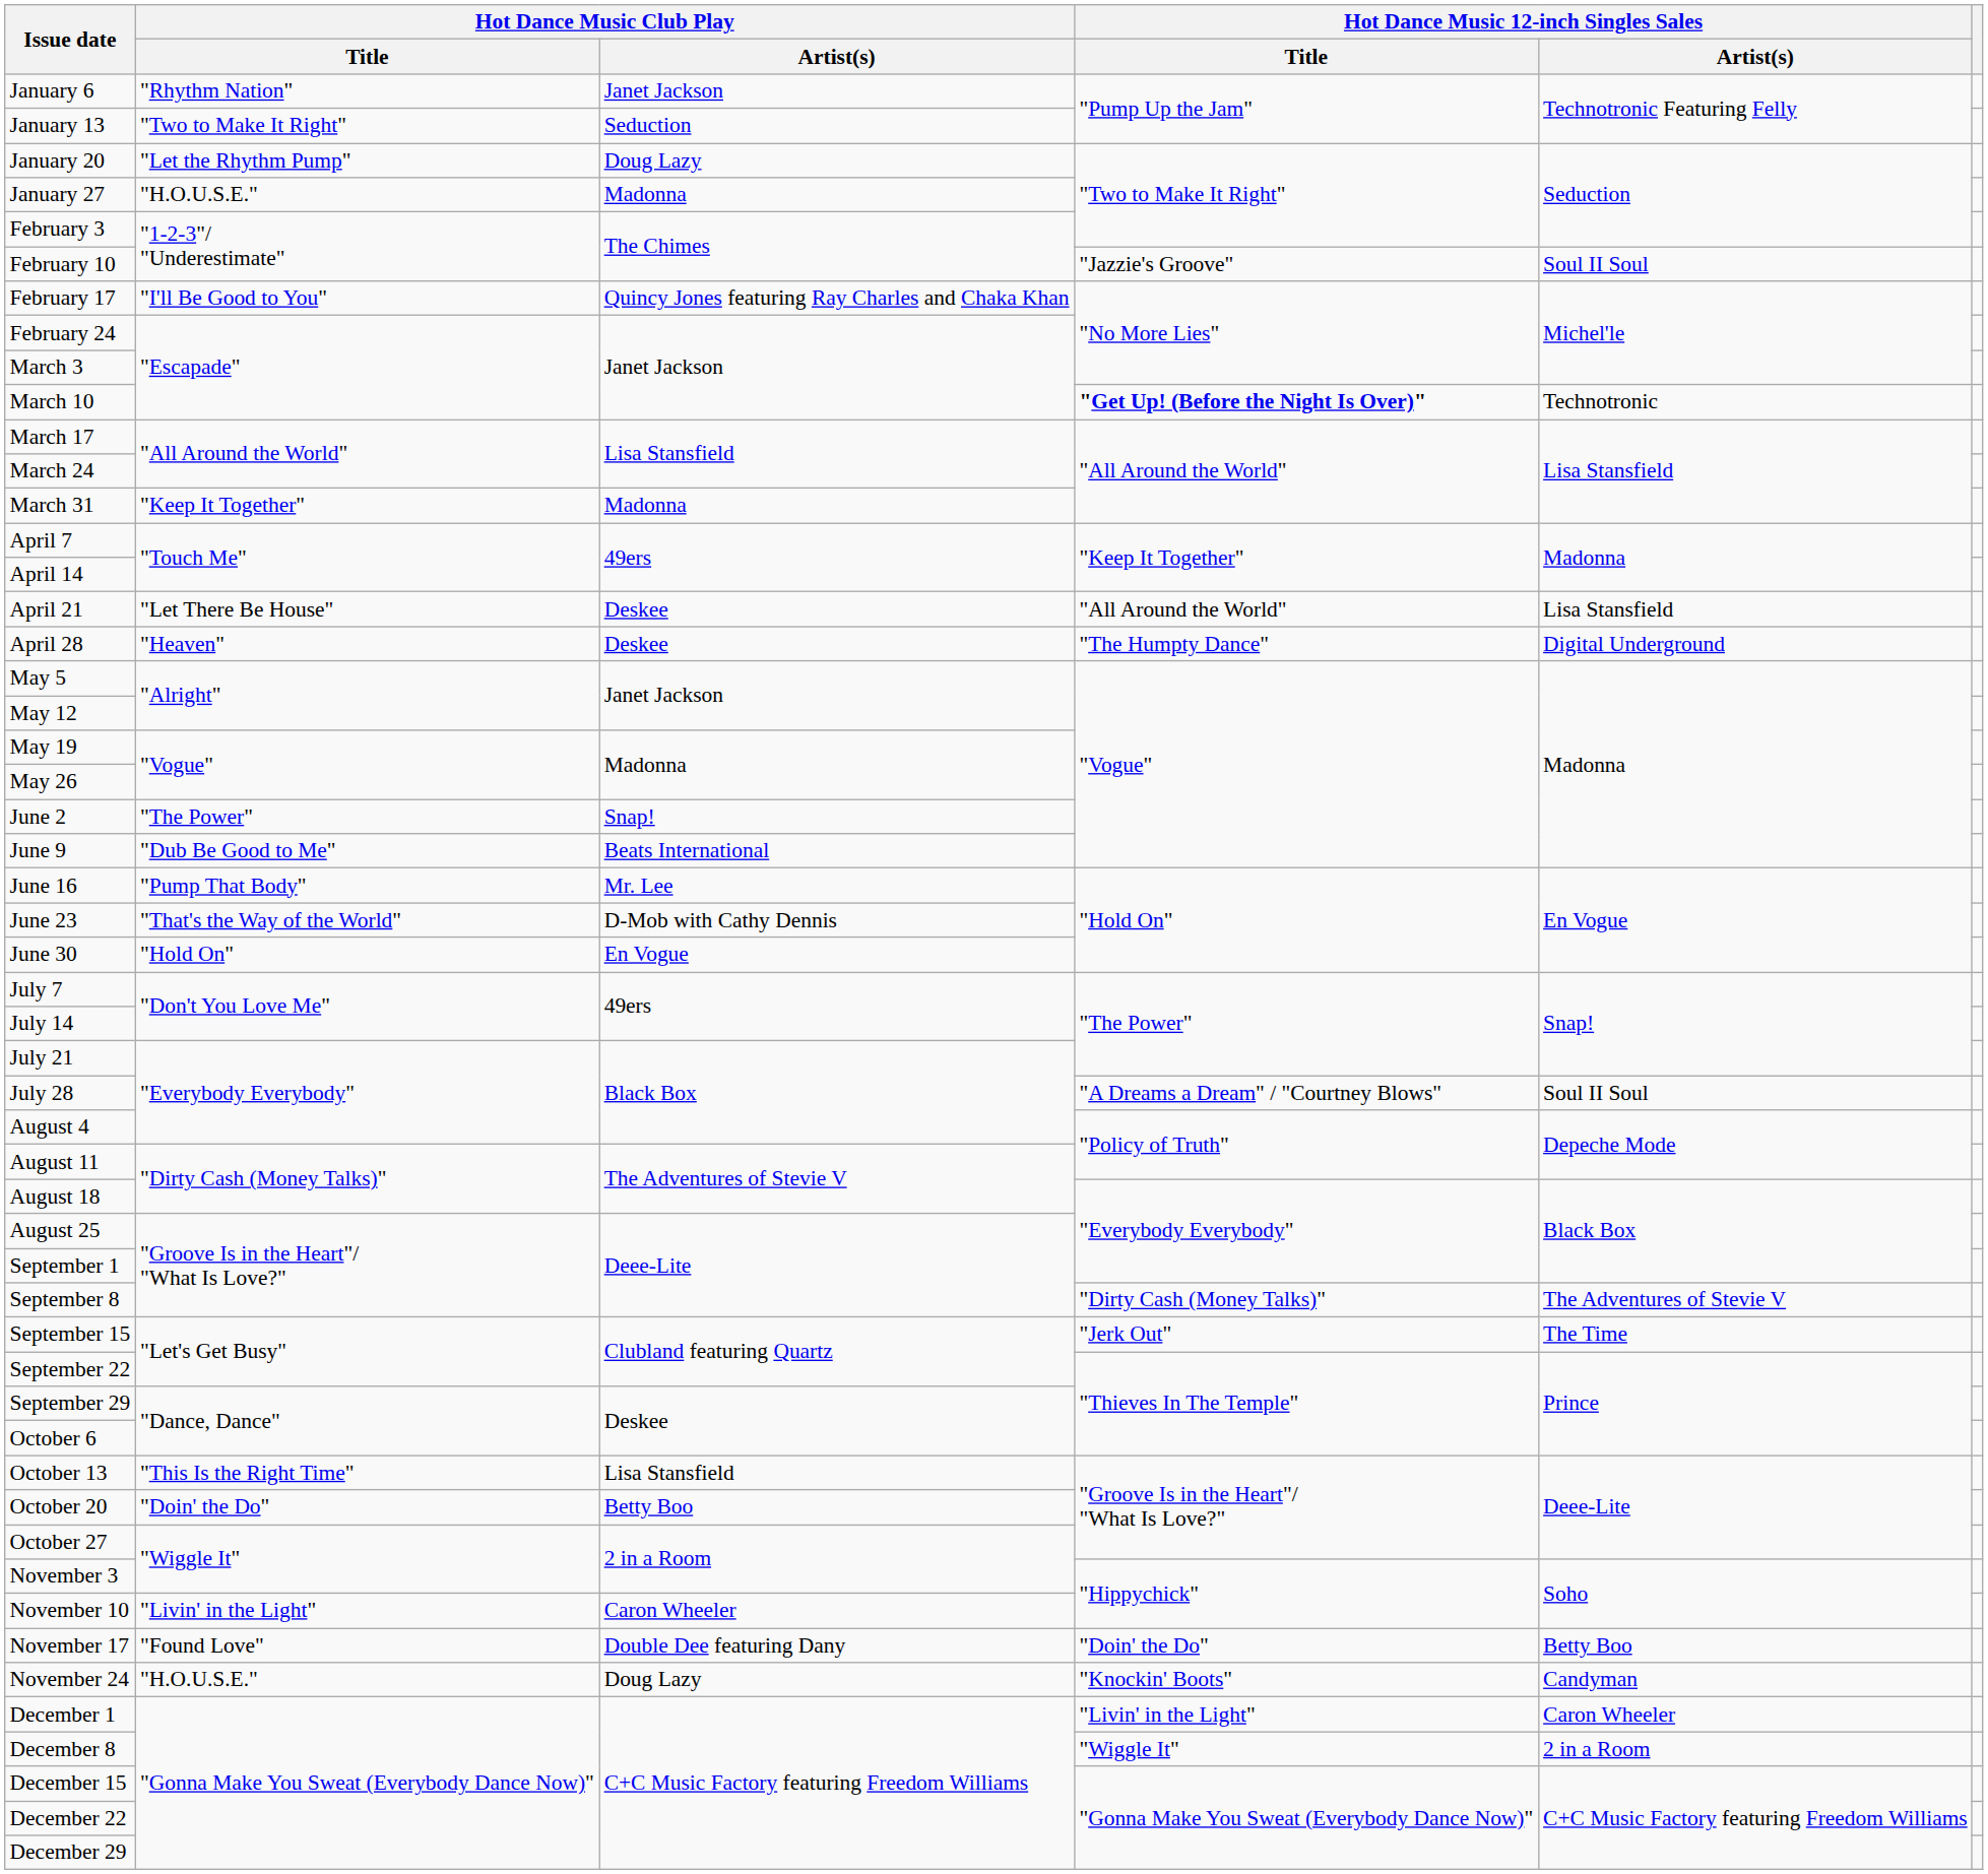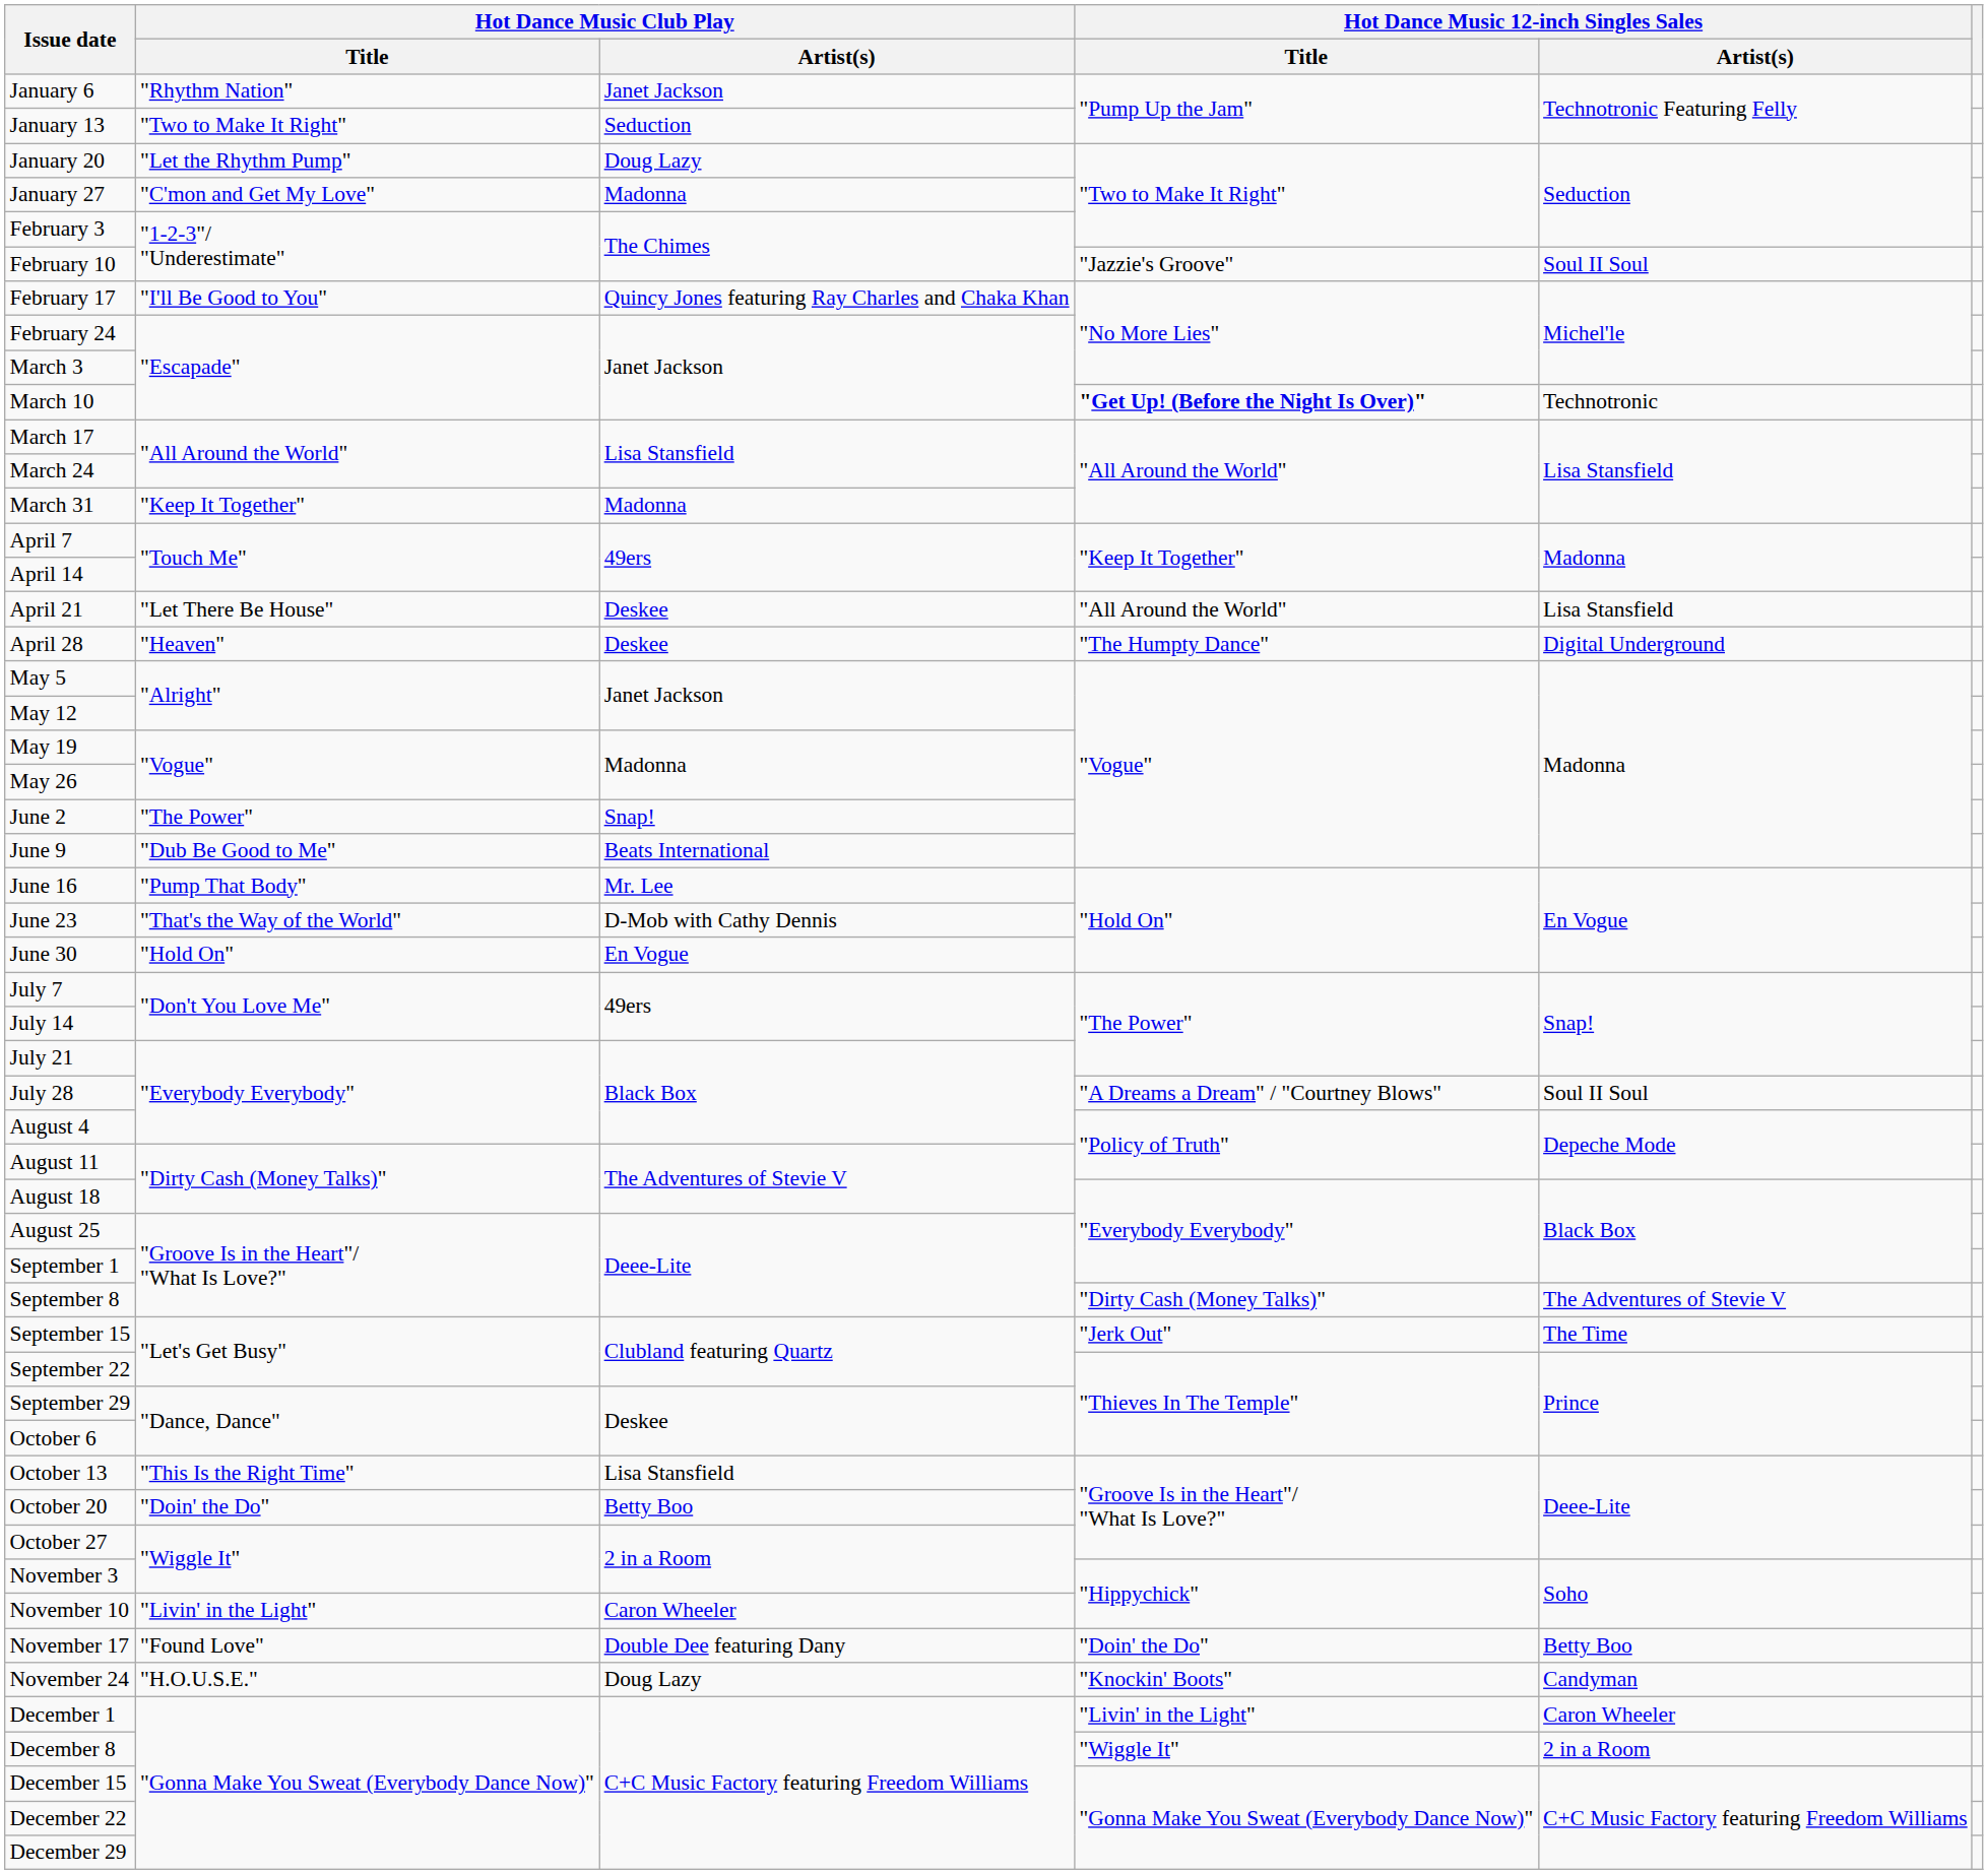 <table class="wikitable sortable plainrowheaders">
 <tr>
 <th scope=col rowspan=2>Issue date</th>
 <th scope=colgroup colspan=2><a href='#'>Hot Dance Music Club Play</a></th>
 <th scope=colgroup colspan=2><a href='#'>Hot Dance Music 12-inch Singles Sales</a></th>
 <th scope=col class=unsortable rowspan=2></th>
 </tr>
 <tr>
 <th scope=col>Title</th>
 <th scope=col>Artist(s)</th>
 <th scope=col>Title</th>
 <th scope=col>Artist(s)</th>
 </tr>
 <tr>
 <td>January 6</td>
 <td>"<a href='#'>Rhythm Nation</a>"</td>
 <td><a href='#'>Janet Jackson</a></td>
 <td rowspan="2">"<a href='#'>Pump Up the Jam</a>"</td>
 <td rowspan="2"><a href='#'>Technotronic</a> Featuring <a href='#'>Felly</a></td>
 <td></td>
 </tr>
 <tr>
 <td>January 13</td>
 <td>"<a href='#'>Two to Make It Right</a>"</td>
 <td><a href='#'>Seduction</a></td>
 <td></td>
 </tr>
 <tr>
 <td>January 20</td>
 <td>"<a href='#'>Let the Rhythm Pump</a>"</td>
 <td><a href='#'>Doug Lazy</a></td>
 <td rowspan="3">"<a href='#'>Two to Make It Right</a>"</td>
 <td rowspan="3"><a href='#'>Seduction</a></td>
 <td></td>
 </tr>
 <tr>
 <td>January 27</td>
-<td>"H.O.U.S.E."</td>
+<td>"<a href='#'>C'mon and Get My Love</a>"</td>
 <td><a href='#'>Madonna</a></td>
 <td></td>
 </tr>
 <tr>
 <td>February 3</td>
 <td rowspan="2">"<a href='#'>1-2-3</a>"/<br>"Underestimate"</td>
 <td rowspan="2"><a href='#'>The Chimes</a></td>
 <td></td>
 </tr>
 <tr>
 <td>February 10</td>
 <td>"Jazzie's Groove"</td>
 <td><a href='#'>Soul II Soul</a></td>
 <td></td>
 </tr>
 <tr>
 <td>February 17</td>
 <td>"<a href='#'>I'll Be Good to You</a>"</td>
 <td><a href='#'>Quincy Jones</a> featuring <a href='#'>Ray Charles</a> and <a href='#'>Chaka Khan</a></td>
 <td rowspan="3">"<a href='#'>No More Lies</a>"</td>
 <td rowspan="3"><a href='#'>Michel'le</a></td>
 <td></td>
 </tr>
 <tr>
 <td>February 24</td>
 <td rowspan="3">"<a href='#'>Escapade</a>"</td>
 <td rowspan="3">Janet Jackson</td>
 <td></td>
 </tr>
 <tr>
 <td>March 3</td>
 <td></td>
 </tr>
 <tr>
 <td>March 10</td>
 <td><strong>"<a href='#'>Get Up! (Before the Night Is Over)</a>"</strong></td>
 <td>Technotronic</td>
 <td></td>
 </tr>
 <tr>
 <td>March 17</td>
 <td rowspan="2">"<a href='#'>All Around the World</a>"</td>
 <td rowspan="2"><a href='#'>Lisa Stansfield</a></td>
 <td rowspan="3">"<a href='#'>All Around the World</a>"</td>
 <td rowspan="3"><a href='#'>Lisa Stansfield</a></td>
 <td></td>
 </tr>
 <tr>
 <td>March 24</td>
 <td></td>
 </tr>
 <tr>
 <td>March 31</td>
 <td>"<a href='#'>Keep It Together</a>"</td>
 <td><a href='#'>Madonna</a></td>
 <td></td>
 </tr>
 <tr>
 <td>April 7</td>
 <td rowspan="2">"<a href='#'>Touch Me</a>"</td>
 <td rowspan="2"><a href='#'>49ers</a></td>
 <td rowspan="2">"<a href='#'>Keep It Together</a>"</td>
 <td rowspan="2"><a href='#'>Madonna</a></td>
 <td></td>
 </tr>
 <tr>
 <td>April 14</td>
 <td></td>
 </tr>
 <tr>
 <td>April 21</td>
 <td>"Let There Be House"</td>
 <td><a href='#'>Deskee</a></td>
 <td>"All Around the World"</td>
 <td>Lisa Stansfield</td>
 <td></td>
 </tr>
 <tr>
 <td>April 28</td>
 <td>"<a href='#'>Heaven</a>"</td>
 <td><a href='#'>Deskee</a></td>
 <td>"<a href='#'>The Humpty Dance</a>"</td>
 <td><a href='#'>Digital Underground</a></td>
 <td></td>
 </tr>
 <tr>
 <td>May 5</td>
 <td rowspan="2">"<a href='#'>Alright</a>"</td>
 <td rowspan="2">Janet Jackson</td>
 <td rowspan="6">"<a href='#'>Vogue</a>"</td>
 <td rowspan="6">Madonna</td>
 <td></td>
 </tr>
 <tr>
 <td>May 12</td>
 <td></td>
 </tr>
 <tr>
 <td>May 19</td>
 <td rowspan="2">"<a href='#'>Vogue</a>"</td>
 <td rowspan="2">Madonna</td>
 <td></td>
 </tr>
 <tr>
 <td>May 26</td>
 <td></td>
 </tr>
 <tr>
 <td>June 2</td>
 <td>"<a href='#'>The Power</a>"</td>
 <td><a href='#'>Snap!</a></td>
 <td></td>
 </tr>
 <tr>
 <td>June 9</td>
 <td>"<a href='#'>Dub Be Good to Me</a>"</td>
 <td><a href='#'>Beats International</a></td>
 <td></td>
 </tr>
 <tr>
 <td>June 16</td>
 <td>"<a href='#'>Pump That Body</a>"</td>
 <td><a href='#'>Mr. Lee</a></td>
 <td rowspan="3">"<a href='#'>Hold On</a>"</td>
 <td rowspan="3"><a href='#'>En Vogue</a></td>
 <td></td>
 </tr>
 <tr>
 <td>June 23</td>
 <td>"<a href='#'>That's the Way of the World</a>"</td>
 <td>D-Mob with Cathy Dennis</td>
 <td></td>
 </tr>
 <tr>
 <td>June 30</td>
 <td>"<a href='#'>Hold On</a>"</td>
 <td><a href='#'>En Vogue</a></td>
 <td></td>
 </tr>
 <tr>
 <td>July 7</td>
 <td rowspan="2">"<a href='#'>Don't You Love Me</a>"</td>
 <td rowspan="2">49ers</td>
 <td rowspan="3">"<a href='#'>The Power</a>"</td>
 <td rowspan="3"><a href='#'>Snap!</a></td>
 <td></td>
 </tr>
 <tr>
 <td>July 14</td>
 <td></td>
 </tr>
 <tr>
 <td>July 21</td>
 <td rowspan="3">"<a href='#'>Everybody Everybody</a>"</td>
 <td rowspan="3"><a href='#'>Black Box</a></td>
 <td></td>
 </tr>
 <tr>
 <td>July 28</td>
 <td>"<a href='#'>A Dreams a Dream</a>" / "Courtney Blows"</td>
 <td>Soul II Soul</td>
 <td></td>
 </tr>
 <tr>
 <td>August 4</td>
 <td rowspan="2">"<a href='#'>Policy of Truth</a>"</td>
 <td rowspan="2"><a href='#'>Depeche Mode</a></td>
 <td></td>
 </tr>
 <tr>
 <td>August 11</td>
 <td rowspan="2">"<a href='#'>Dirty Cash (Money Talks)</a>"</td>
 <td rowspan="2"><a href='#'>The Adventures of Stevie V</a></td>
 <td></td>
 </tr>
 <tr>
 <td>August 18</td>
 <td rowspan="3">"<a href='#'>Everybody Everybody</a>"</td>
 <td rowspan="3"><a href='#'>Black Box</a></td>
 <td></td>
 </tr>
 <tr>
 <td>August 25</td>
 <td rowspan="3">"<a href='#'>Groove Is in the Heart</a>"/<br>"What Is Love?"</td>
 <td rowspan="3"><a href='#'>Deee-Lite</a></td>
 <td></td>
 </tr>
 <tr>
 <td>September 1</td>
 <td></td>
 </tr>
 <tr>
 <td>September 8</td>
 <td>"<a href='#'>Dirty Cash (Money Talks)</a>"</td>
 <td><a href='#'>The Adventures of Stevie V</a></td>
 <td></td>
 </tr>
 <tr>
 <td>September 15</td>
 <td rowspan="2">"Let's Get Busy"</td>
 <td rowspan="2"><a href='#'>Clubland</a> featuring <a href='#'>Quartz</a></td>
 <td>"<a href='#'>Jerk Out</a>"</td>
 <td><a href='#'>The Time</a></td>
 <td></td>
 </tr>
 <tr>
 <td>September 22</td>
 <td rowspan="3">"<a href='#'>Thieves In The Temple</a>"</td>
 <td rowspan="3"><a href='#'>Prince</a></td>
 <td></td>
 </tr>
 <tr>
 <td>September 29</td>
 <td rowspan="2">"Dance, Dance"</td>
 <td rowspan="2">Deskee</td>
 <td></td>
 </tr>
 <tr>
 <td>October 6</td>
 <td></td>
 </tr>
 <tr>
 <td>October 13</td>
 <td>"<a href='#'>This Is the Right Time</a>"</td>
 <td>Lisa Stansfield</td>
 <td rowspan="3">"<a href='#'>Groove Is in the Heart</a>"/<br>"What Is Love?"</td>
 <td rowspan="3"><a href='#'>Deee-Lite</a></td>
 <td></td>
 </tr>
 <tr>
 <td>October 20</td>
 <td>"<a href='#'>Doin' the Do</a>"</td>
 <td><a href='#'>Betty Boo</a></td>
 <td></td>
 </tr>
 <tr>
 <td>October 27</td>
 <td rowspan="2">"<a href='#'>Wiggle It</a>"</td>
 <td rowspan="2"><a href='#'>2 in a Room</a></td>
 <td></td>
 </tr>
 <tr>
 <td>November 3</td>
 <td rowspan="2">"<a href='#'>Hippychick</a>"</td>
 <td rowspan="2"><a href='#'>Soho</a></td>
 <td></td>
 </tr>
 <tr>
 <td>November 10</td>
 <td>"<a href='#'>Livin' in the Light</a>"</td>
 <td><a href='#'>Caron Wheeler</a></td>
 <td></td>
 </tr>
 <tr>
 <td>November 17</td>
 <td>"Found Love"</td>
 <td><a href='#'>Double Dee</a> featuring Dany</td>
 <td>"<a href='#'>Doin' the Do</a>"</td>
 <td><a href='#'>Betty Boo</a></td>
 <td></td>
 </tr>
 <tr>
 <td>November 24</td>
 <td>"H.O.U.S.E."</td>
 <td>Doug Lazy</td>
 <td>"<a href='#'>Knockin' Boots</a>"</td>
 <td><a href='#'>Candyman</a></td>
 <td></td>
 </tr>
 <tr>
 <td>December 1</td>
 <td rowspan="5">"<a href='#'>Gonna Make You Sweat (Everybody Dance Now)</a>"</td>
 <td rowspan="5"><a href='#'>C+C Music Factory</a> featuring <a href='#'>Freedom Williams</a></td>
 <td>"<a href='#'>Livin' in the Light</a>"</td>
 <td><a href='#'>Caron Wheeler</a></td>
 <td></td>
 </tr>
 <tr>
 <td>December 8</td>
 <td>"<a href='#'>Wiggle It</a>"</td>
 <td><a href='#'>2 in a Room</a></td>
 <td></td>
 </tr>
 <tr>
 <td>December 15</td>
 <td rowspan="3">"<a href='#'>Gonna Make You Sweat (Everybody Dance Now)</a>"</td>
 <td rowspan="3"><a href='#'>C+C Music Factory</a> featuring <a href='#'>Freedom Williams</a></td>
 <td></td>
 </tr>
 <tr>
 <td>December 22</td>
 <td></td>
 </tr>
 <tr>
 <td>December 29</td>
 <td></td>
 </tr>
 <tr>
 </tr>
 </table>
